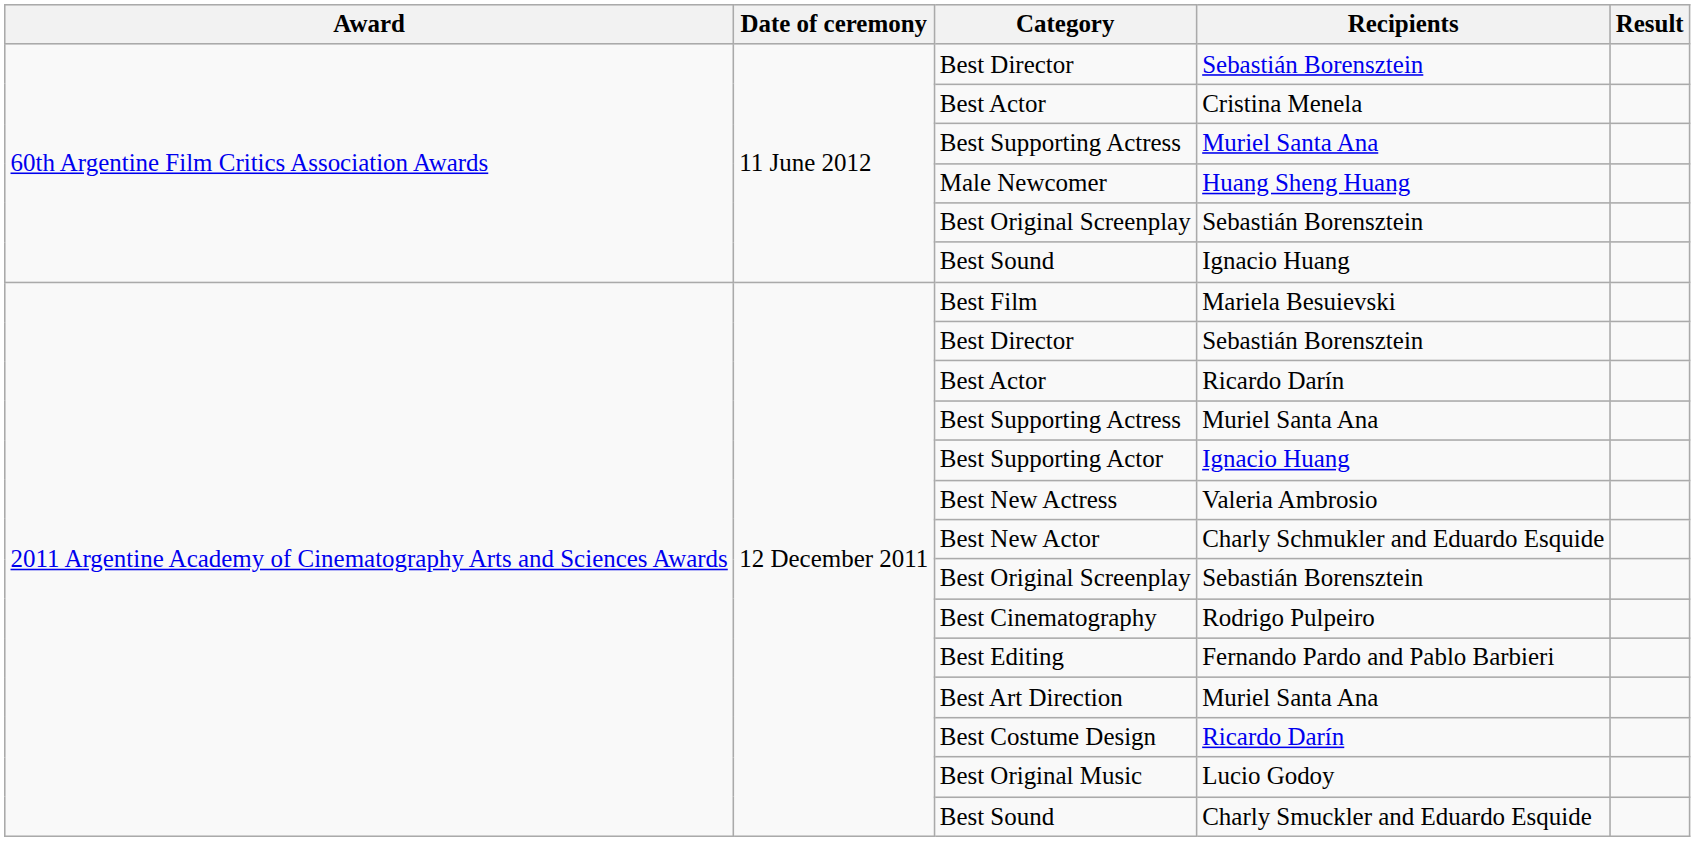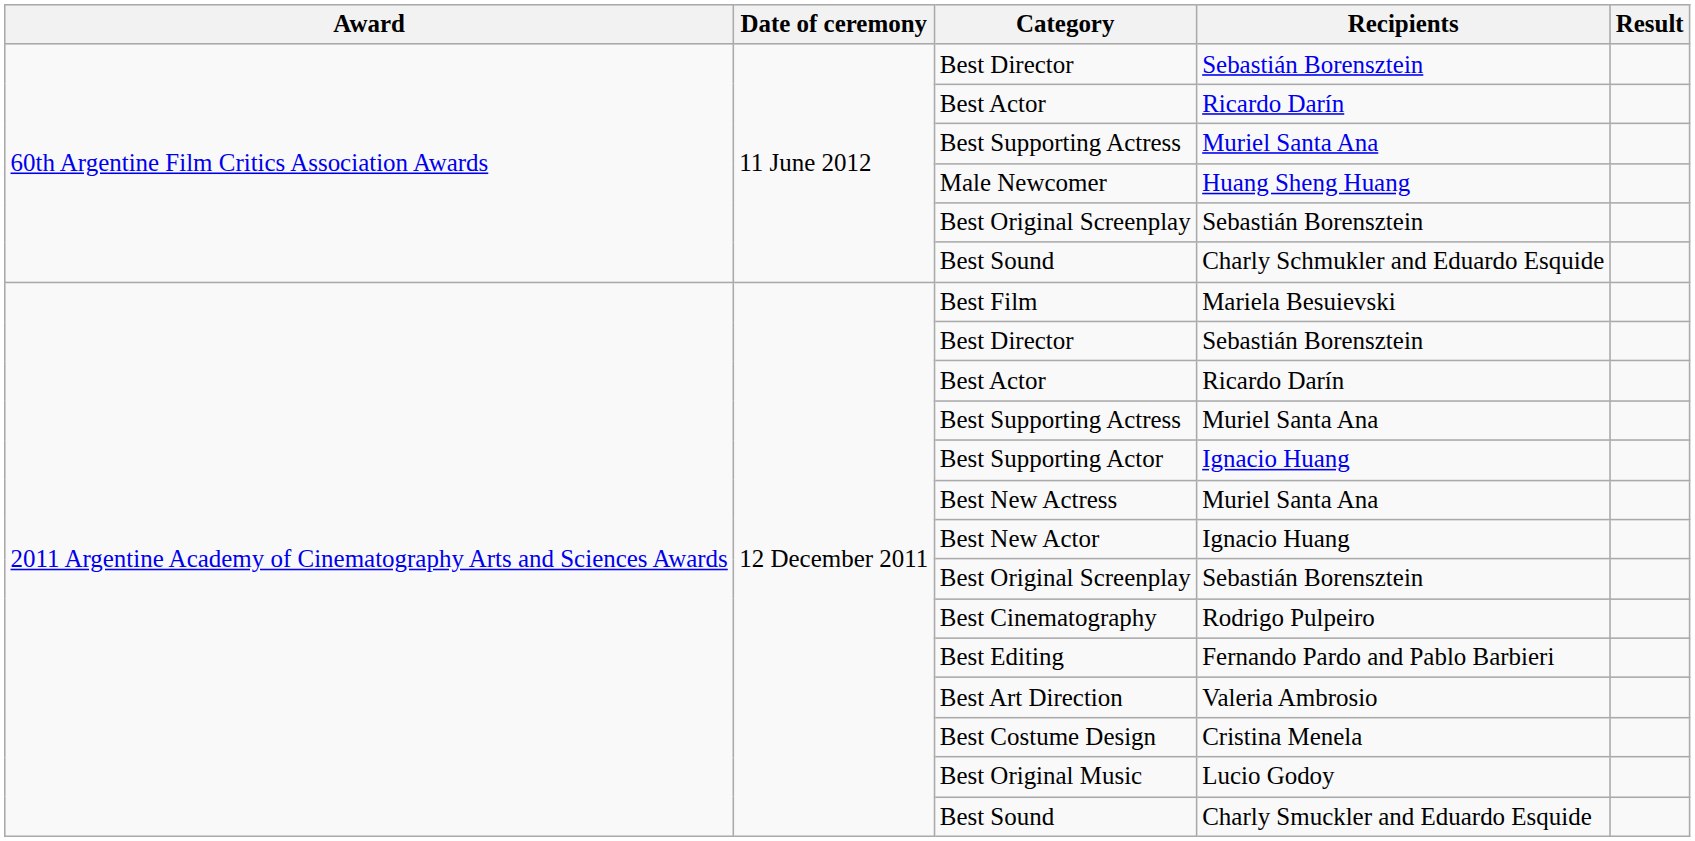 <table class="wikitable sortable">
 <tr>
 <th>Award</th>
 <th>Date of ceremony</th>
 <th>Category</th>
 <th>Recipients</th>
 <th>Result</th>
 </tr>
 <tr>
 <td rowspan="6"><a href='#'>60th Argentine Film Critics Association Awards</a></td>
 <td rowspan="6">11 June 2012</td>
 <td>Best Director</td>
 <td><a href='#'>Sebastián Borensztein</a></td>
 <td></td>
 </tr>
 <tr>
 <td>Best Actor</td>
-<td>Cristina Menela</td>
+<td><a href='#'>Ricardo Darín</a></td>
 <td></td>
 </tr>
 <tr>
 <td>Best Supporting Actress</td>
 <td><a href='#'>Muriel Santa Ana</a></td>
 <td></td>
 </tr>
 <tr>
 <td>Male Newcomer</td>
 <td><a href='#'>Huang Sheng Huang</a></td>
 <td></td>
 </tr>
 <tr>
 <td>Best Original Screenplay</td>
 <td>Sebastián Borensztein</td>
 <td></td>
 </tr>
 <tr>
 <td>Best Sound</td>
-<td>Ignacio Huang</td>
+<td>Charly Schmukler and Eduardo Esquide</td>
 <td></td>
 </tr>
 <tr>
 <td rowspan="14"><a href='#'>2011 Argentine Academy of Cinematography Arts and Sciences Awards</a></td>
 <td rowspan="14">12 December 2011</td>
 <td>Best Film</td>
 <td>Mariela Besuievski</td>
 <td></td>
 </tr>
 <tr>
 <td>Best Director</td>
 <td>Sebastián Borensztein</td>
 <td></td>
 </tr>
 <tr>
 <td>Best Actor</td>
 <td>Ricardo Darín</td>
 <td></td>
 </tr>
 <tr>
 <td>Best Supporting Actress</td>
 <td>Muriel Santa Ana</td>
 <td></td>
 </tr>
 <tr>
 <td>Best Supporting Actor</td>
 <td><a href='#'>Ignacio Huang</a></td>
 <td></td>
 </tr>
 <tr>
 <td>Best New Actress</td>
-<td>Valeria Ambrosio</td>
+<td>Muriel Santa Ana</td>
 <td></td>
 </tr>
 <tr>
 <td>Best New Actor</td>
-<td>Charly Schmukler and Eduardo Esquide</td>
+<td>Ignacio Huang</td>
 <td></td>
 </tr>
 <tr>
 <td>Best Original Screenplay</td>
 <td>Sebastián Borensztein</td>
 <td></td>
 </tr>
 <tr>
 <td>Best Cinematography</td>
 <td>Rodrigo Pulpeiro</td>
 <td></td>
 </tr>
 <tr>
 <td>Best Editing</td>
 <td>Fernando Pardo and Pablo Barbieri</td>
 <td></td>
 </tr>
 <tr>
 <td>Best Art Direction</td>
-<td>Muriel Santa Ana</td>
+<td>Valeria Ambrosio</td>
 <td></td>
 </tr>
 <tr>
 <td>Best Costume Design</td>
-<td><a href='#'>Ricardo Darín</a></td>
+<td>Cristina Menela</td>
 <td></td>
 </tr>
 <tr>
 <td>Best Original Music</td>
 <td>Lucio Godoy</td>
 <td></td>
 </tr>
 <tr>
 <td>Best Sound</td>
 <td>Charly Smuckler and Eduardo Esquide</td>
 <td></td>
 </tr>
 </table>
